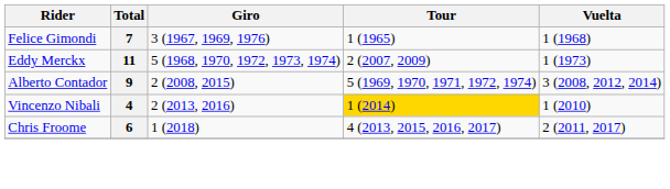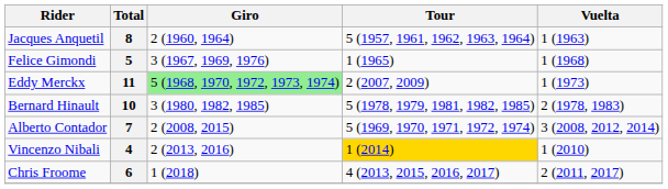 <table class="wikitable sortable">
 <tr>
 <th>Rider</th>
 <th>Total</th>
 <th>Giro</th>
 <th>Tour</th>
 <th>Vuelta</th>
 </tr>
 <tr>
+<td> <a href='#'>Jacques Anquetil</a></td>
+<th>8</th>
+<td>2 (<a href='#'>1960</a>, <a href='#'>1964</a>)</td>
+<td>5 (<a href='#'>1957</a>, <a href='#'>1961</a>, <a href='#'>1962</a>, <a href='#'>1963</a>, <a href='#'>1964</a>)</td>
+<td>1 (<a href='#'>1963</a>)</td>
+</tr>
+<tr>
 <td> <a href='#'>Felice Gimondi</a></td>
-<th>7</th>
+<th>5</th>
 <td>3 (<a href='#'>1967</a>, <a href='#'>1969</a>, <a href='#'>1976</a>)</td>
 <td>1 (<a href='#'>1965</a>)</td>
 <td>1 (<a href='#'>1968</a>)</td>
 </tr>
 <tr>
 <td> <a href='#'>Eddy Merckx</a></td>
 <th>11</th>
-<td>5 (<a href='#'>1968</a>, <a href='#'>1970</a>, <a href='#'>1972</a>, <a href='#'>1973</a>, <a href='#'>1974</a>)</td>
+<td style="background: lightgreen;">5 (<a href='#'>1968</a>, <a href='#'>1970</a>, <a href='#'>1972</a>, <a href='#'>1973</a>, <a href='#'>1974</a>)</td>
 <td>2 (<a href='#'>2007</a>, <a href='#'>2009</a>)</td>
 <td>1 (<a href='#'>1973</a>)</td>
 </tr>
 <tr>
+<td> <a href='#'>Bernard Hinault</a></td>
+<th>10</th>
+<td>3 (<a href='#'>1980</a>, <a href='#'>1982</a>, <a href='#'>1985</a>)</td>
+<td>5 (<a href='#'>1978</a>, <a href='#'>1979</a>, <a href='#'>1981</a>, <a href='#'>1982</a>, <a href='#'>1985</a>)</td>
+<td>2 (<a href='#'>1978</a>, <a href='#'>1983</a>)</td>
+</tr>
+<tr>
 <td> <a href='#'>Alberto Contador</a></td>
-<th>9</th>
+<th>7</th>
 <td>2 (<a href='#'>2008</a>, <a href='#'>2015</a>)</td>
 <td>5 (<a href='#'>1969</a>, <a href='#'>1970</a>, <a href='#'>1971</a>, <a href='#'>1972</a>, <a href='#'>1974</a>)</td>
 <td>3 (<a href='#'>2008</a>, <a href='#'>2012</a>, <a href='#'>2014</a>)</td>
 </tr>
 <tr>
 <td> <a href='#'>Vincenzo Nibali</a></td>
 <th>4</th>
 <td>2 (<a href='#'>2013</a>, <a href='#'>2016</a>)</td>
 <td style="background: gold;">1 (<a href='#'>2014</a>)</td>
 <td>1 (<a href='#'>2010</a>)</td>
 </tr>
 <tr>
 <td> <a href='#'>Chris Froome</a></td>
 <th>6</th>
 <td>1 (<a href='#'>2018</a>)</td>
 <td>4 (<a href='#'>2013</a>, <a href='#'>2015</a>, <a href='#'>2016</a>, <a href='#'>2017</a>)</td>
 <td>2 (<a href='#'>2011</a>, <a href='#'>2017</a>)</td>
 </tr>
 <tr>
 </tr>
 </table>
